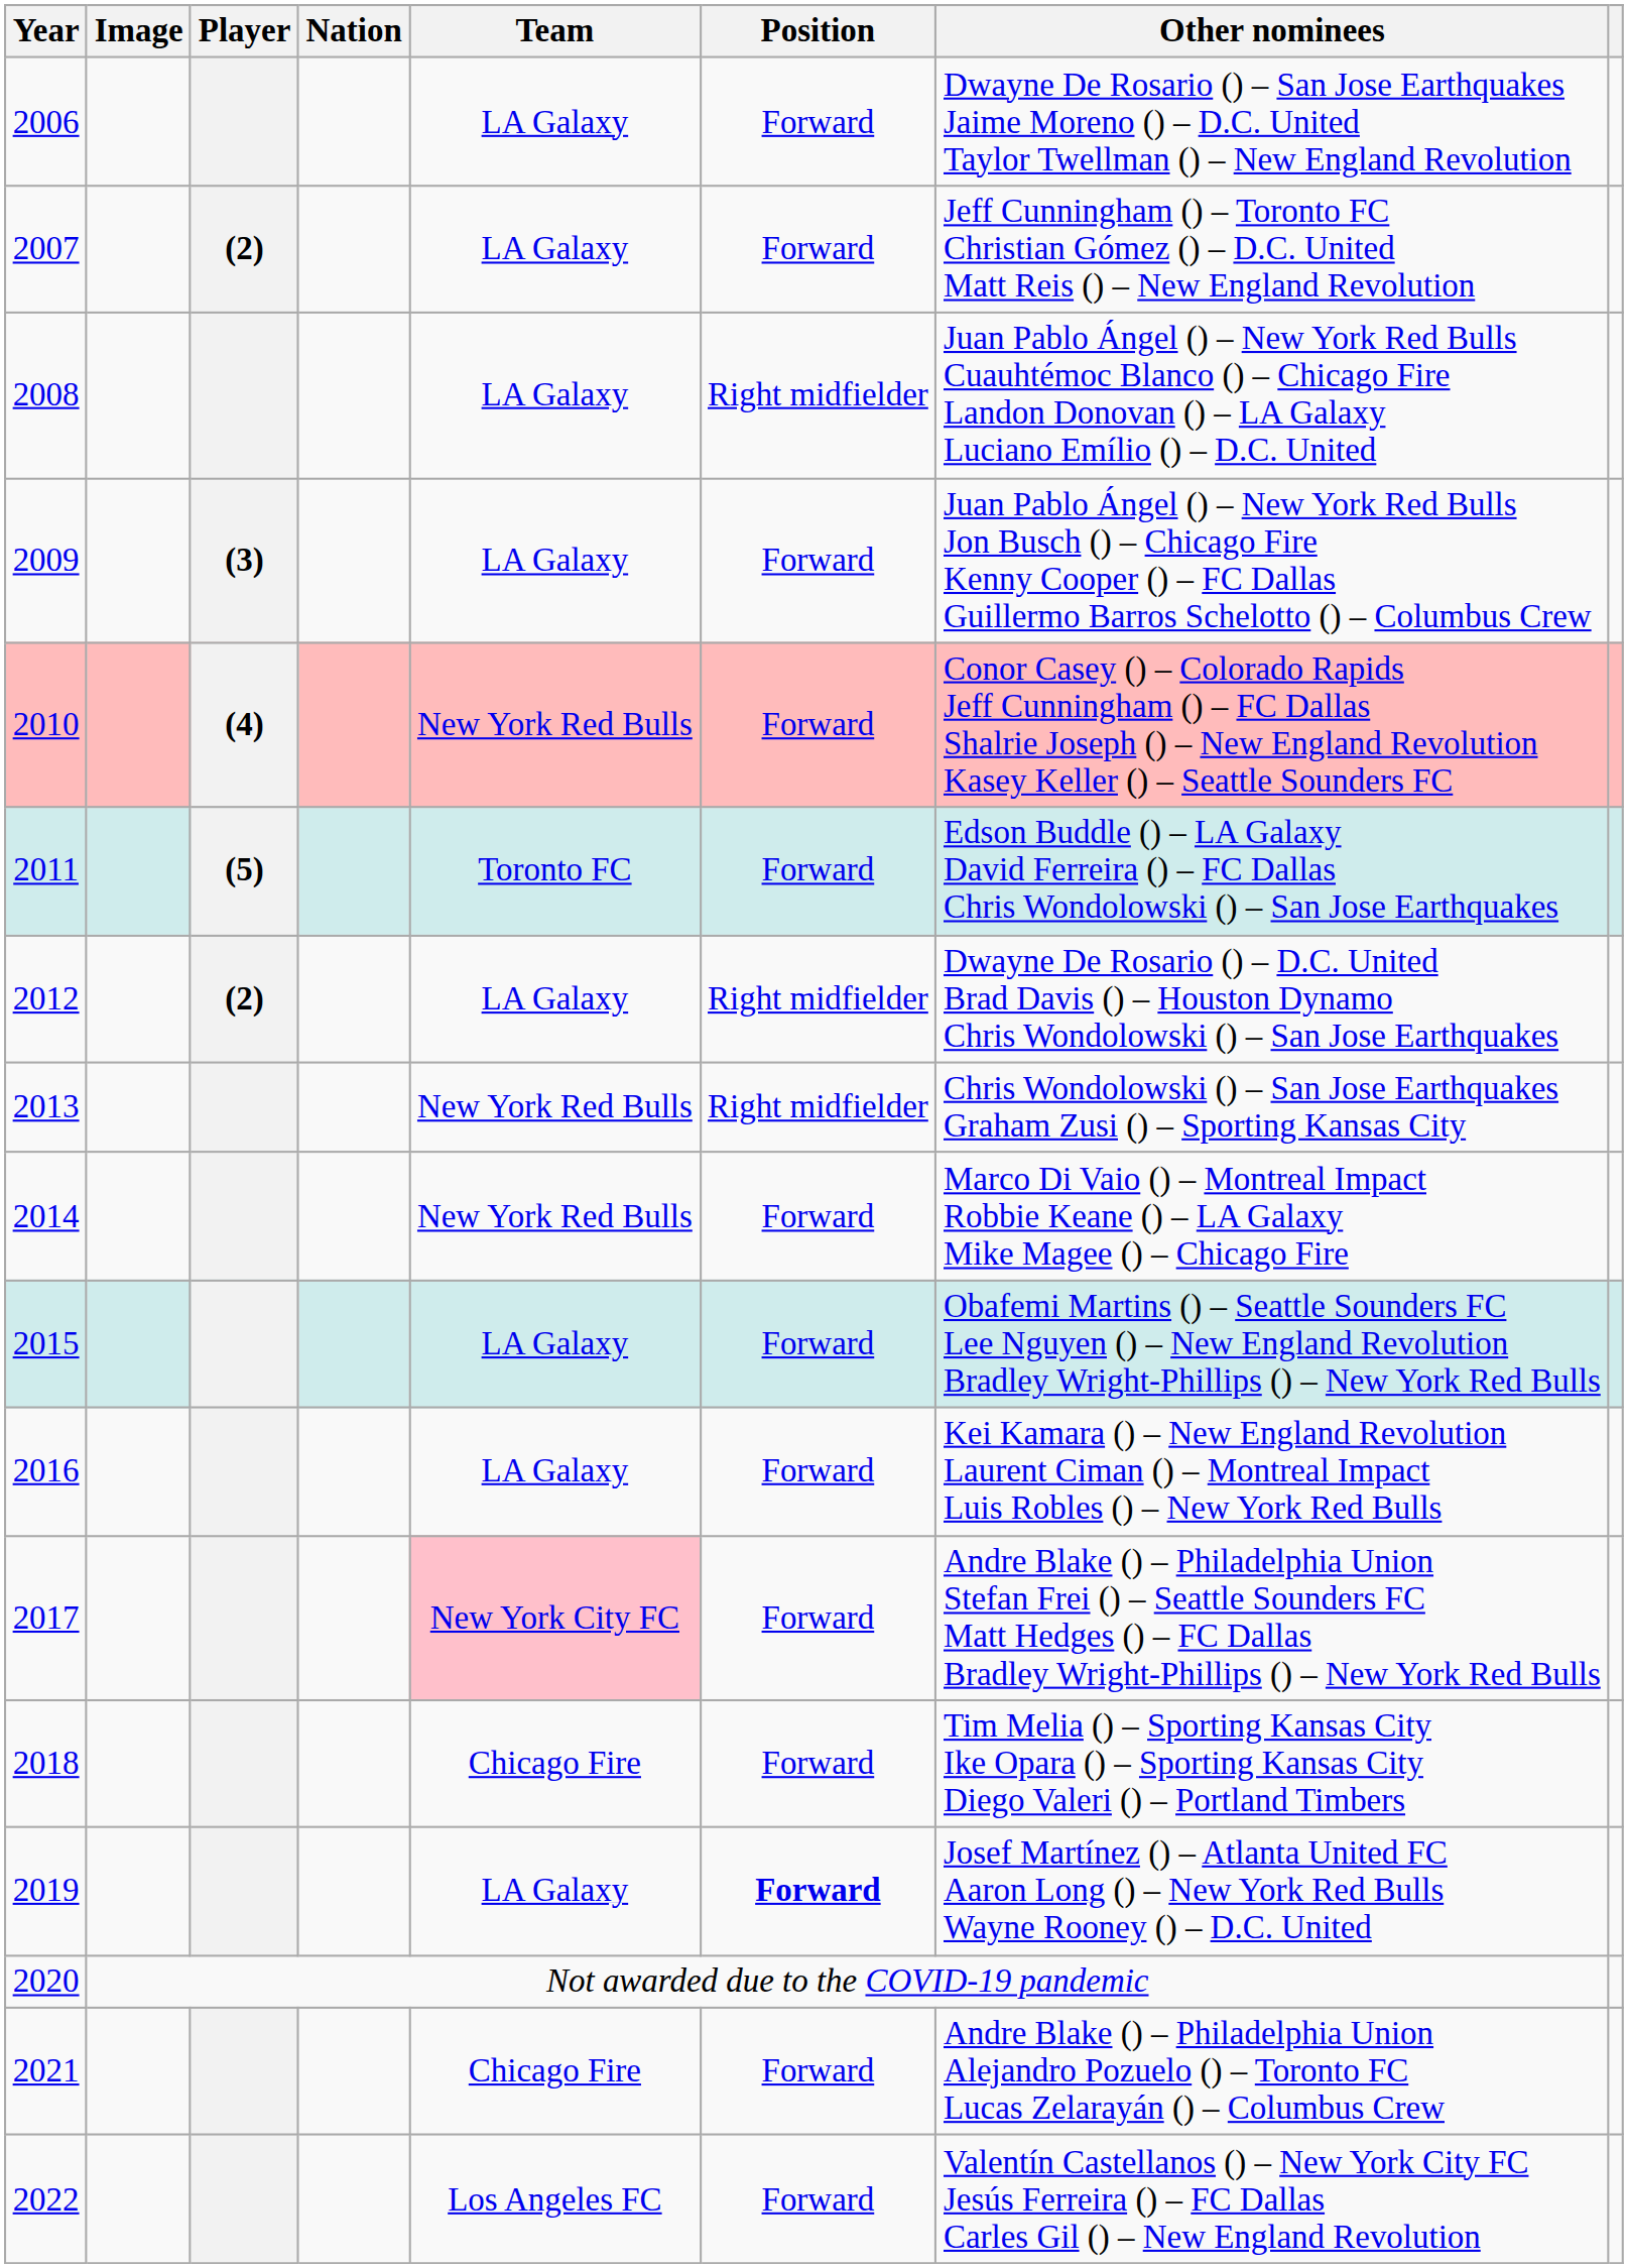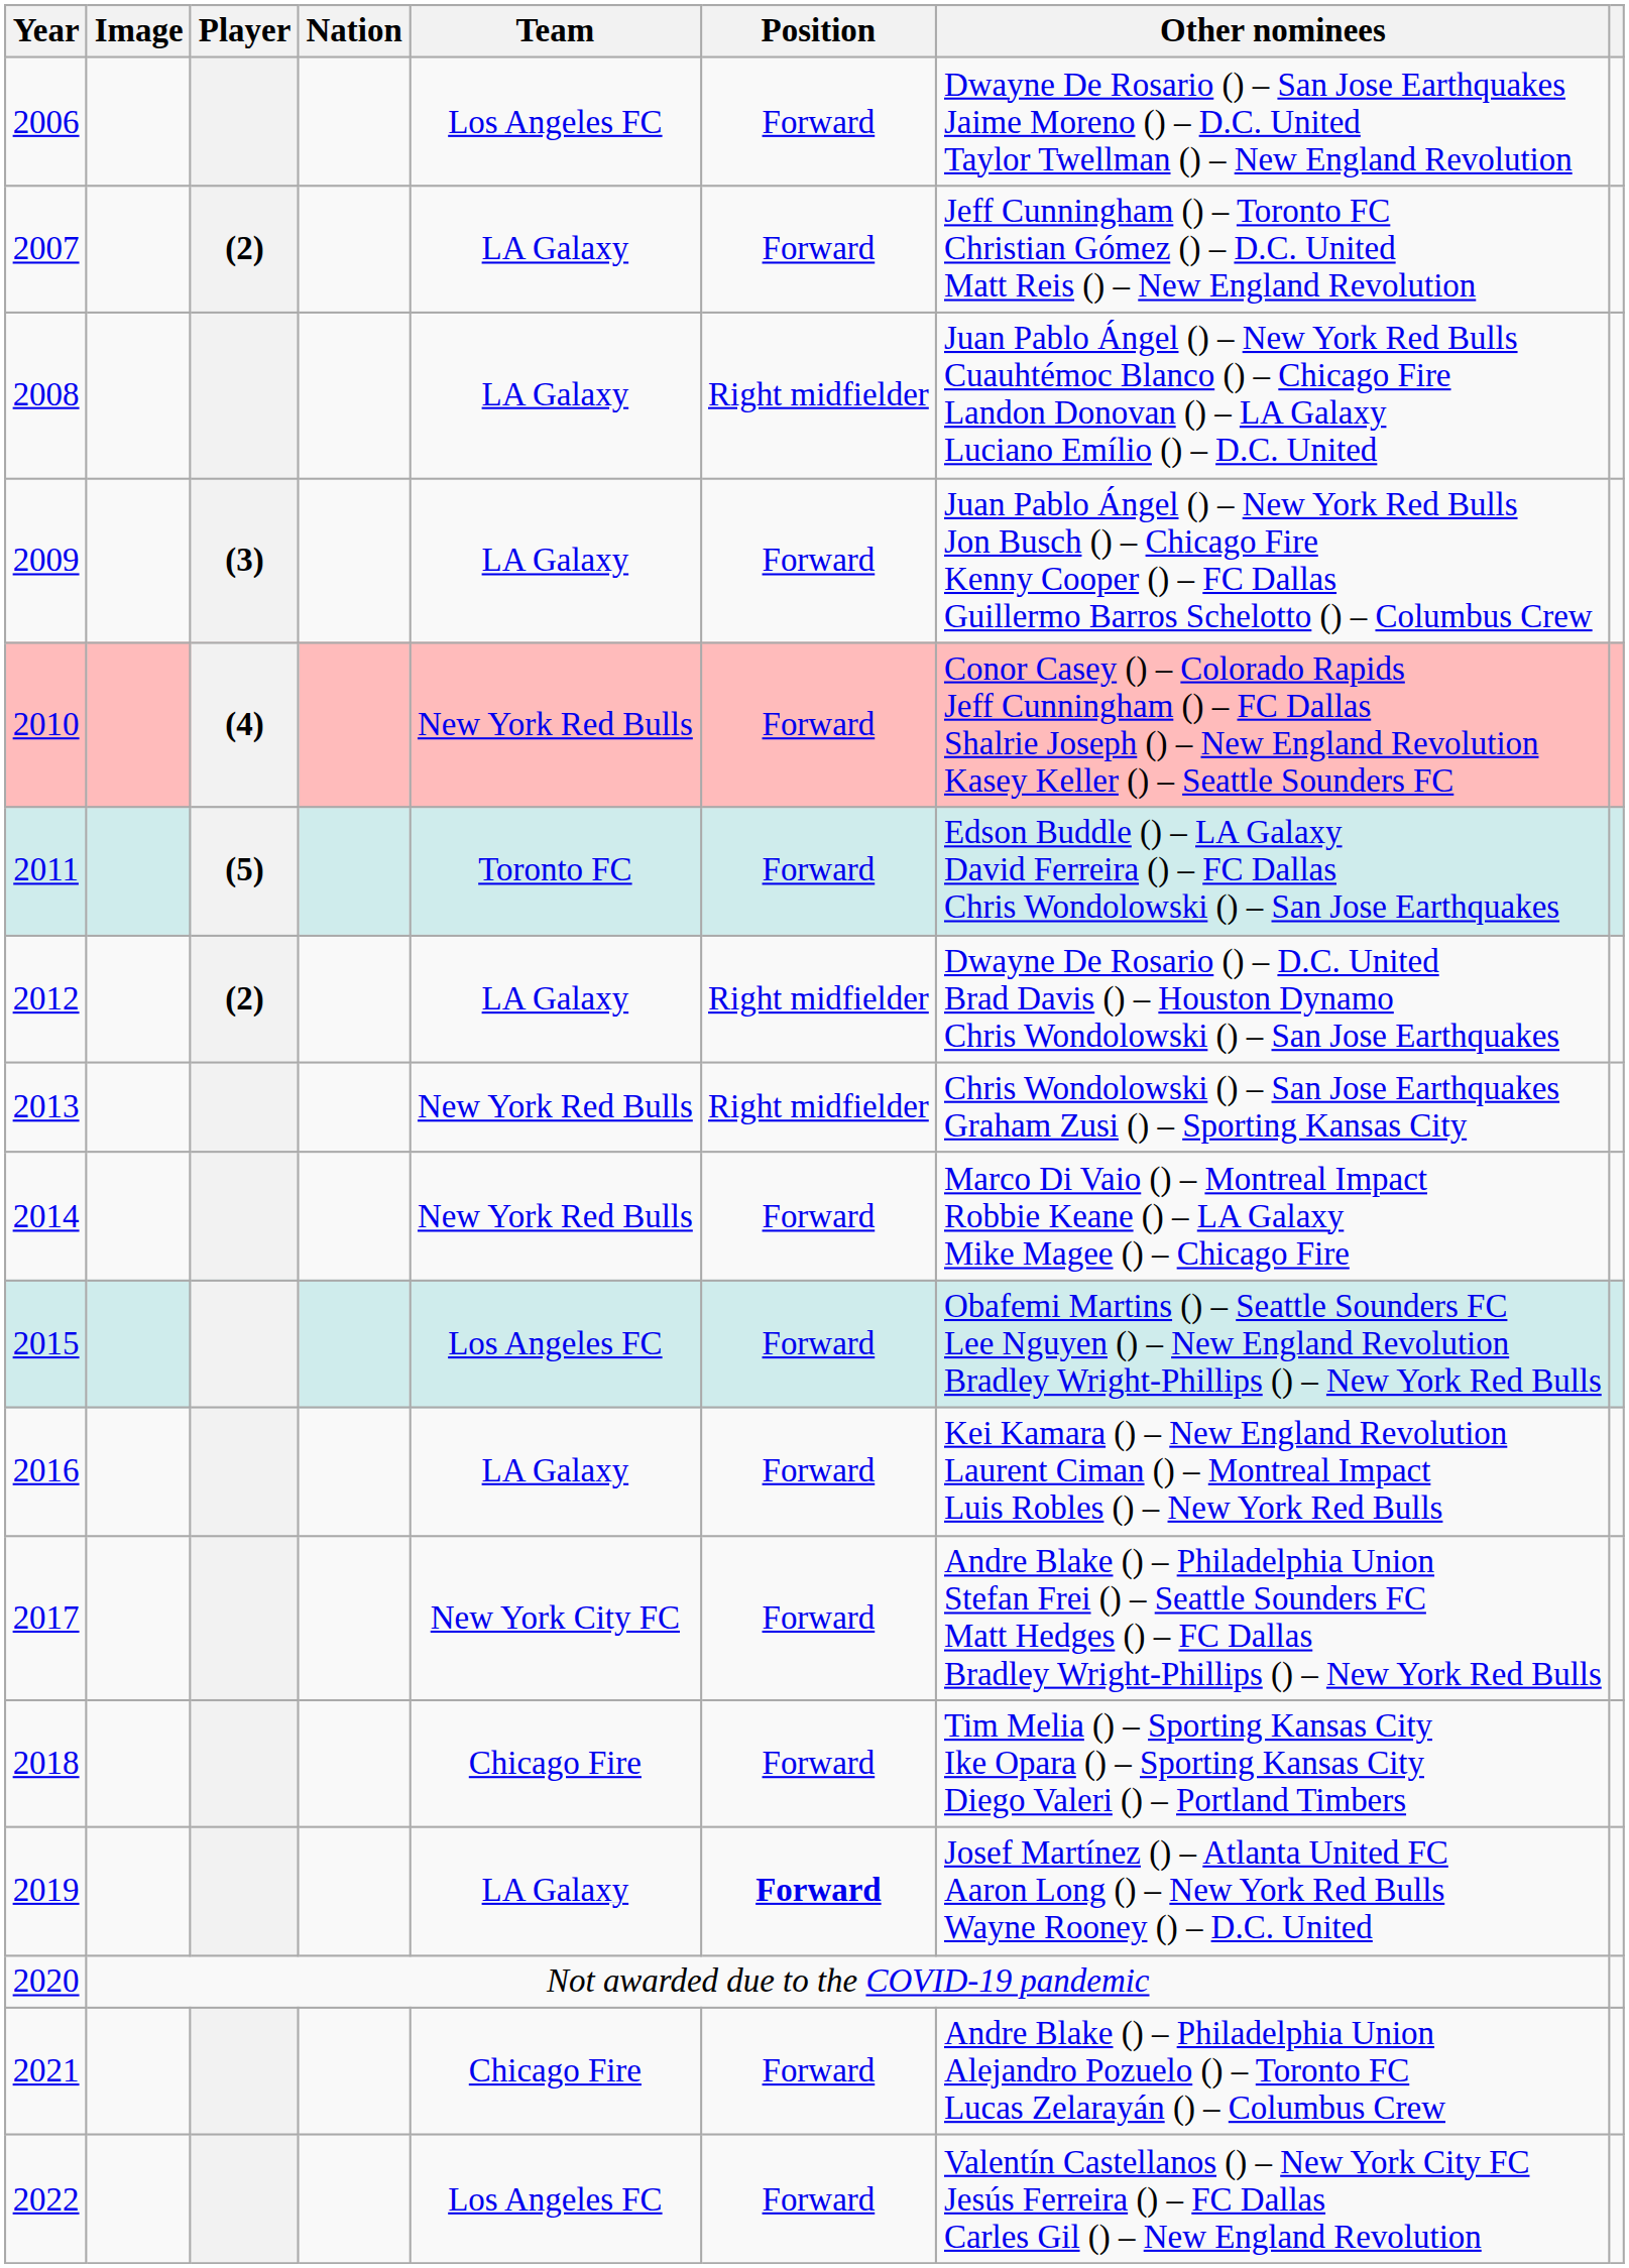 <table class="wikitable sortable plainrowheaders" style="text-align:center">
 <tr>
 <th scope="col">Year</th>
 <th scope="col" class="unsortable">Image</th>
 <th scope="col">Player</th>
 <th scope="col">Nation</th>
 <th scope="col">Team</th>
 <th scope="col">Position</th>
 <th scope="col" class="unsortable">Other nominees</th>
 <th scope="col" class="unsortable"></th>
 </tr>
 <tr>
 <td><a href='#'>2006</a></td>
 <td></td>
 <th scope="row"></th>
 <td></td>
-<td><a href='#'>LA Galaxy</a></td>
+<td><a href='#'>Los Angeles FC</a></td>
 <td><a href='#'>Forward</a></td>
 <td align=left><a href='#'>Dwayne De Rosario</a> () – <a href='#'>San Jose Earthquakes</a><br><a href='#'>Jaime Moreno</a> () – <a href='#'>D.C. United</a><br><a href='#'>Taylor Twellman</a> () – <a href='#'>New England Revolution</a></td>
 <td></td>
 </tr>
 <tr>
 <td><a href='#'>2007</a></td>
 <td></td>
 <th scope="row"> (2)</th>
 <td></td>
 <td><a href='#'>LA Galaxy</a></td>
 <td><a href='#'>Forward</a></td>
 <td align=left><a href='#'>Jeff Cunningham</a> () – <a href='#'>Toronto FC</a><br><a href='#'>Christian Gómez</a> () – <a href='#'>D.C. United</a><br><a href='#'>Matt Reis</a> () – <a href='#'>New England Revolution</a></td>
 <td></td>
 </tr>
 <tr>
 <td><a href='#'>2008</a></td>
 <td></td>
 <th scope=row></th>
 <td></td>
 <td><a href='#'>LA Galaxy</a></td>
 <td><a href='#'>Right midfielder</a></td>
 <td align=left><a href='#'>Juan Pablo Ángel</a> () – <a href='#'>New York Red Bulls</a><br><a href='#'>Cuauhtémoc Blanco</a> () – <a href='#'>Chicago Fire</a><br><a href='#'>Landon Donovan</a> () – <a href='#'>LA Galaxy</a><br><a href='#'>Luciano Emílio</a> () – <a href='#'>D.C. United</a></td>
 <td></td>
 </tr>
 <tr>
 <td><a href='#'>2009</a></td>
 <td></td>
 <th scope="row"> (3)</th>
 <td></td>
 <td><a href='#'>LA Galaxy</a></td>
 <td><a href='#'>Forward</a></td>
 <td align=left><a href='#'>Juan Pablo Ángel</a> () – <a href='#'>New York Red Bulls</a><br><a href='#'>Jon Busch</a> () – <a href='#'>Chicago Fire</a><br><a href='#'>Kenny Cooper</a> () – <a href='#'>FC Dallas</a><br><a href='#'>Guillermo Barros Schelotto</a> () – <a href='#'>Columbus Crew</a></td>
 <td></td>
 </tr>
 <tr bgcolor="#ffbbbb">
 <td><a href='#'>2010</a></td>
 <td></td>
 <th scope="row"> (4)</th>
 <td></td>
 <td><a href='#'>New York Red Bulls</a></td>
 <td><a href='#'>Forward</a></td>
 <td align=left><a href='#'>Conor Casey</a> () – <a href='#'>Colorado Rapids</a><br><a href='#'>Jeff Cunningham</a> () – <a href='#'>FC Dallas</a><br><a href='#'>Shalrie Joseph</a> () – <a href='#'>New England Revolution</a><br><a href='#'>Kasey Keller</a> () – <a href='#'>Seattle Sounders FC</a></td>
 <td></td>
 </tr>
 <tr bgcolor="#cfecec">
 <td><a href='#'>2011</a></td>
 <td></td>
 <th scope="row"> (5)</th>
 <td></td>
 <td><a href='#'>Toronto FC</a></td>
 <td><a href='#'>Forward</a></td>
 <td align=left><a href='#'>Edson Buddle</a> () – <a href='#'>LA Galaxy</a><br><a href='#'>David Ferreira</a> () – <a href='#'>FC Dallas</a><br><a href='#'>Chris Wondolowski</a> () – <a href='#'>San Jose Earthquakes</a></td>
 <td></td>
 </tr>
 <tr>
 <td><a href='#'>2012</a></td>
 <td></td>
 <th scope=row> (2)</th>
 <td></td>
 <td><a href='#'>LA Galaxy</a></td>
 <td><a href='#'>Right midfielder</a></td>
 <td align=left><a href='#'>Dwayne De Rosario</a> () – <a href='#'>D.C. United</a><br><a href='#'>Brad Davis</a> () – <a href='#'>Houston Dynamo</a><br><a href='#'>Chris Wondolowski</a> () – <a href='#'>San Jose Earthquakes</a></td>
 <td></td>
 </tr>
 <tr>
 <td><a href='#'>2013</a></td>
 <td></td>
 <th scope=row></th>
 <td></td>
 <td><a href='#'>New York Red Bulls</a></td>
 <td><a href='#'>Right midfielder</a></td>
 <td align=left><a href='#'>Chris Wondolowski</a> () – <a href='#'>San Jose Earthquakes</a><br><a href='#'>Graham Zusi</a> () – <a href='#'>Sporting Kansas City</a></td>
 <td></td>
 </tr>
 <tr>
 <td><a href='#'>2014</a></td>
 <td></td>
 <th scope=row></th>
 <td></td>
 <td><a href='#'>New York Red Bulls</a></td>
 <td><a href='#'>Forward</a></td>
 <td align=left><a href='#'>Marco Di Vaio</a> () – <a href='#'>Montreal Impact</a><br><a href='#'>Robbie Keane</a> () – <a href='#'>LA Galaxy</a><br><a href='#'>Mike Magee</a> () – <a href='#'>Chicago Fire</a></td>
 <td></td>
 </tr>
 <tr bgcolor="#cfecec">
 <td><a href='#'>2015</a></td>
 <td></td>
 <th scope=row></th>
 <td></td>
-<td><a href='#'>LA Galaxy</a></td>
+<td><a href='#'>Los Angeles FC</a></td>
 <td><a href='#'>Forward</a></td>
 <td align=left><a href='#'>Obafemi Martins</a> () – <a href='#'>Seattle Sounders FC</a><br><a href='#'>Lee Nguyen</a> () – <a href='#'>New England Revolution</a><br><a href='#'>Bradley Wright-Phillips</a> () – <a href='#'>New York Red Bulls</a></td>
 <td></td>
 </tr>
 <tr>
 <td><a href='#'>2016</a></td>
 <td></td>
 <th scope=row></th>
 <td></td>
 <td><a href='#'>LA Galaxy</a></td>
 <td><a href='#'>Forward</a></td>
 <td align=left><a href='#'>Kei Kamara</a> () – <a href='#'>New England Revolution</a><br><a href='#'>Laurent Ciman</a> () – <a href='#'>Montreal Impact</a><br><a href='#'>Luis Robles</a> () – <a href='#'>New York Red Bulls</a></td>
 <td></td>
 </tr>
 <tr>
 <td><a href='#'>2017</a></td>
 <td></td>
 <th scope=row></th>
 <td></td>
-<td style="background: pink;"><a href='#'>New York City FC</a></td>
+<td><a href='#'>New York City FC</a></td>
 <td><a href='#'>Forward</a></td>
 <td align=left><a href='#'>Andre Blake</a> () – <a href='#'>Philadelphia Union</a><br><a href='#'>Stefan Frei</a> () – <a href='#'>Seattle Sounders FC</a><br><a href='#'>Matt Hedges</a> () – <a href='#'>FC Dallas</a><br><a href='#'>Bradley Wright-Phillips</a> () – <a href='#'>New York Red Bulls</a></td>
 <td></td>
 </tr>
 <tr>
 <td><a href='#'>2018</a></td>
 <td></td>
 <th scope=row></th>
 <td></td>
 <td><a href='#'>Chicago Fire</a></td>
 <td><a href='#'>Forward</a></td>
 <td align=left><a href='#'>Tim Melia</a> () – <a href='#'>Sporting Kansas City</a><br><a href='#'>Ike Opara</a> () – <a href='#'>Sporting Kansas City</a><br><a href='#'>Diego Valeri</a> () – <a href='#'>Portland Timbers</a></td>
 <td></td>
 </tr>
 <tr>
 <td><a href='#'>2019</a></td>
 <td></td>
 <th scope=row></th>
 <td></td>
 <td><a href='#'>LA Galaxy</a></td>
 <td><strong><a href='#'>Forward</a></strong></td>
 <td align=left><a href='#'>Josef Martínez</a> () – <a href='#'>Atlanta United FC</a><br><a href='#'>Aaron Long</a> () – <a href='#'>New York Red Bulls</a><br><a href='#'>Wayne Rooney</a> () – <a href='#'>D.C. United</a></td>
 <td></td>
 </tr>
 <tr class="sortbottom">
 <td><a href='#'>2020</a></td>
 <td colspan=6 align=center><em>Not awarded due to the <a href='#'>COVID-19 pandemic</a></em></td>
 <td></td>
 </tr>
 <tr>
 <td><a href='#'>2021</a></td>
 <td></td>
 <th scope=row></th>
 <td></td>
 <td><a href='#'>Chicago Fire</a></td>
 <td><a href='#'>Forward</a></td>
 <td align=left><a href='#'>Andre Blake</a> () – <a href='#'>Philadelphia Union</a><br><a href='#'>Alejandro Pozuelo</a> () – <a href='#'>Toronto FC</a><br><a href='#'>Lucas Zelarayán</a> () – <a href='#'>Columbus Crew</a></td>
 <td></td>
 </tr>
 <tr>
 <td><a href='#'>2022</a></td>
 <td></td>
 <th scope=row></th>
 <td></td>
 <td><a href='#'>Los Angeles FC</a></td>
 <td><a href='#'>Forward</a></td>
 <td align=left><a href='#'>Valentín Castellanos</a> () – <a href='#'>New York City FC</a><br><a href='#'>Jesús Ferreira</a> () – <a href='#'>FC Dallas</a><br><a href='#'>Carles Gil</a> () – <a href='#'>New England Revolution</a></td>
 <td></td>
 </tr>
 </table>
